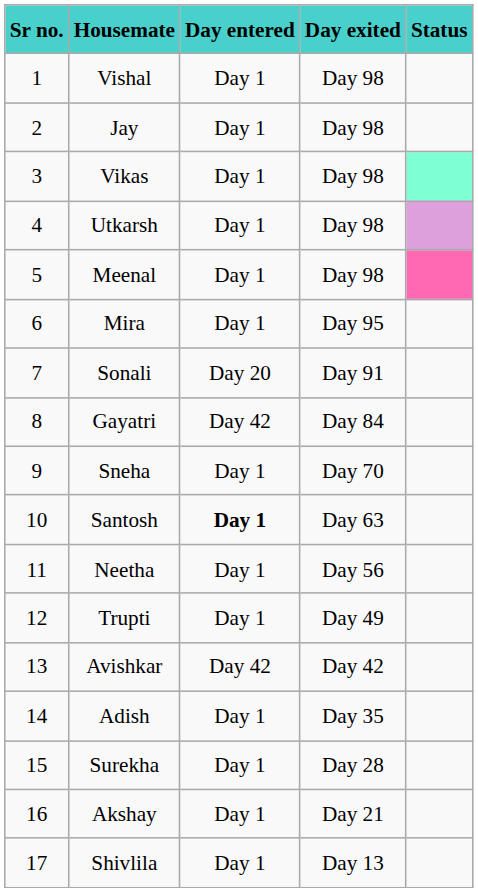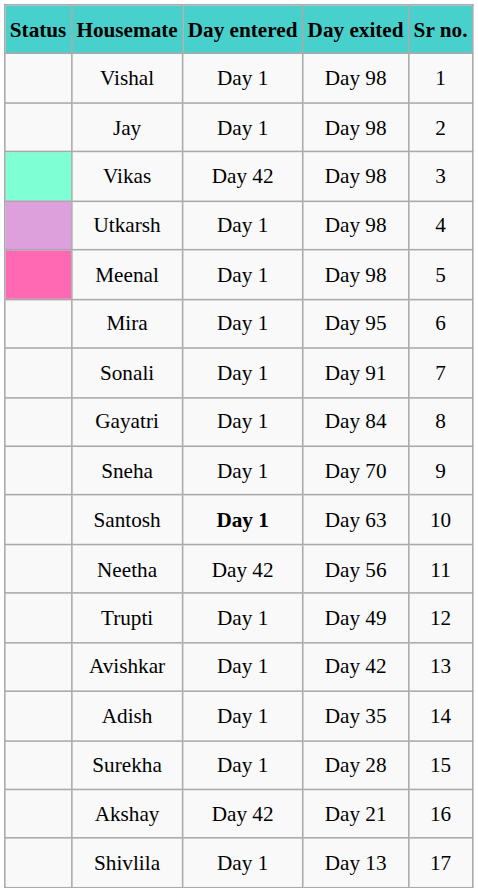 <table class="wikitable sortable" style=" text-align:center; font-size:85%;  line-height:25px; width:auto;">
 <tr>
-<th scope="col" style="background: #48D1CC;color:black">Sr no.</th>
+<th scope="col" style="background: #48D1CC;color:black">Status</th>
 <th scope="col" style="background: #48D1CC;color:black">Housemate</th>
 <th scope="col" style="background:#48D1CC;color: black">Day entered</th>
 <th scope="col" style="background: #48D1CC;color:black">Day exited</th>
-<th scope="col" style="background: #48D1CC;color:black">Status</th>
+<th scope="col" style="background: #48D1CC;color:black">Sr no.</th>
 </tr>
 <tr>
-<td>1</td>
+<td></td>
 <td>Vishal</td>
 <td>Day 1</td>
 <td>Day 98</td>
-<td></td>
+<td>1</td>
 </tr>
 <tr>
-<td>2</td>
+<td></td>
 <td>Jay</td>
 <td>Day 1</td>
 <td>Day 98</td>
-<td></td>
+<td>2</td>
 </tr>
 <tr>
+<td style="background:#7FFFD4;"></td>
+<td>Vikas</td>
+<td>Day 42</td>
+<td>Day 98</td>
 <td>3</td>
-<td>Vikas</td>
-<td>Day 1</td>
-<td>Day 98</td>
-<td style="background:#7FFFD4;"></td>
 </tr>
 <tr>
-<td>4</td>
+<td style="background:#DDA0DD;"></td>
 <td>Utkarsh</td>
 <td>Day 1</td>
 <td>Day 98</td>
-<td style="background:#DDA0DD;"></td>
+<td>4</td>
 </tr>
 <tr>
-<td>5</td>
+<td style="background:#FF69B4;"></td>
 <td>Meenal</td>
 <td>Day 1</td>
 <td>Day 98</td>
-<td style="background:#FF69B4;"></td>
+<td>5</td>
 </tr>
 <tr>
-<td>6</td>
+<td></td>
 <td>Mira</td>
 <td>Day 1</td>
 <td>Day 95</td>
-<td></td>
+<td>6</td>
 </tr>
 <tr>
+<td></td>
+<td>Sonali</td>
+<td>Day 1</td>
+<td>Day 91</td>
 <td>7</td>
-<td>Sonali</td>
-<td>Day 20</td>
-<td>Day 91</td>
-<td></td>
 </tr>
 <tr>
+<td></td>
+<td>Gayatri</td>
+<td>Day 1</td>
+<td>Day 84</td>
 <td>8</td>
-<td>Gayatri</td>
-<td>Day 42</td>
-<td>Day 84</td>
-<td></td>
 </tr>
 <tr>
-<td>9</td>
+<td></td>
 <td>Sneha</td>
 <td>Day 1</td>
 <td>Day 70</td>
-<td></td>
+<td>9</td>
 </tr>
 <tr>
-<td>10</td>
+<td></td>
 <td>Santosh</td>
 <td><strong>Day 1</strong></td>
 <td>Day 63</td>
-<td></td>
+<td>10</td>
 </tr>
 <tr>
+<td></td>
+<td>Neetha</td>
+<td>Day 42</td>
+<td>Day 56</td>
 <td>11</td>
-<td>Neetha</td>
-<td>Day 1</td>
-<td>Day 56</td>
-<td></td>
 </tr>
 <tr>
-<td>12</td>
+<td></td>
 <td>Trupti</td>
 <td>Day 1</td>
 <td>Day 49</td>
-<td></td>
+<td>12</td>
 </tr>
 <tr>
+<td></td>
+<td>Avishkar</td>
+<td>Day 1</td>
+<td>Day 42</td>
 <td>13</td>
-<td>Avishkar</td>
-<td>Day 42</td>
-<td>Day 42</td>
-<td></td>
 </tr>
 <tr>
-<td>14</td>
+<td></td>
 <td>Adish</td>
 <td>Day 1</td>
 <td>Day 35</td>
-<td></td>
+<td>14</td>
 </tr>
 <tr>
-<td>15</td>
+<td></td>
 <td>Surekha</td>
 <td>Day 1</td>
 <td>Day 28</td>
-<td></td>
+<td>15</td>
 </tr>
 <tr>
+<td></td>
+<td>Akshay</td>
+<td>Day 42</td>
+<td>Day 21</td>
 <td>16</td>
-<td>Akshay</td>
-<td>Day 1</td>
-<td>Day 21</td>
-<td></td>
 </tr>
 <tr>
-<td>17</td>
+<td></td>
 <td>Shivlila</td>
 <td>Day 1</td>
 <td>Day 13</td>
-<td></td>
+<td>17</td>
 </tr>
 </table>
